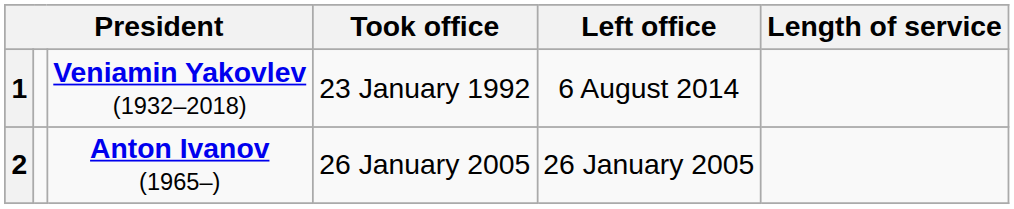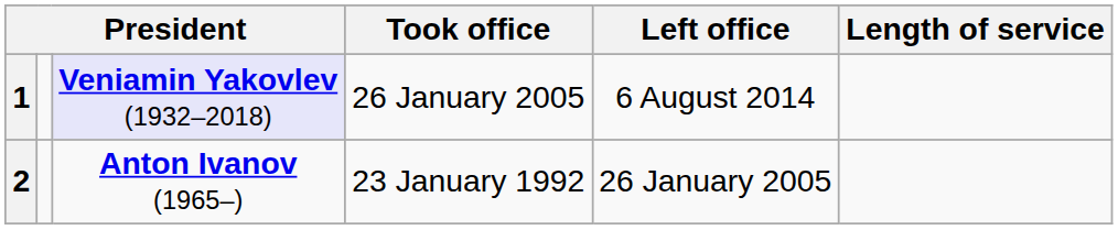 <table class="wikitable" style="text-align: center;">
 <tr>
 <th colspan="3">President</th>
 <th>Took office</th>
 <th>Left office</th>
 <th>Length of service</th>
 </tr>
 <tr>
 <th>1</th>
 <td></td>
-<td><strong><a href='#'>Veniamin Yakovlev</a></strong><br><small>(1932–2018)</small></td>
-<td>23 January 1992</td>
+<td style="background: lavender;"><strong><a href='#'>Veniamin Yakovlev</a></strong><br><small>(1932–2018)</small></td>
+<td>26 January 2005</td>
 <td>6 August 2014</td>
 <td></td>
 </tr>
 <tr>
 <th>2</th>
 <td></td>
 <td><strong><a href='#'>Anton Ivanov</a></strong><br><small>(1965–)</small></td>
-<td>26 January 2005</td>
+<td>23 January 1992</td>
 <td>26 January 2005</td>
 <td></td>
 </tr>
 </table>
